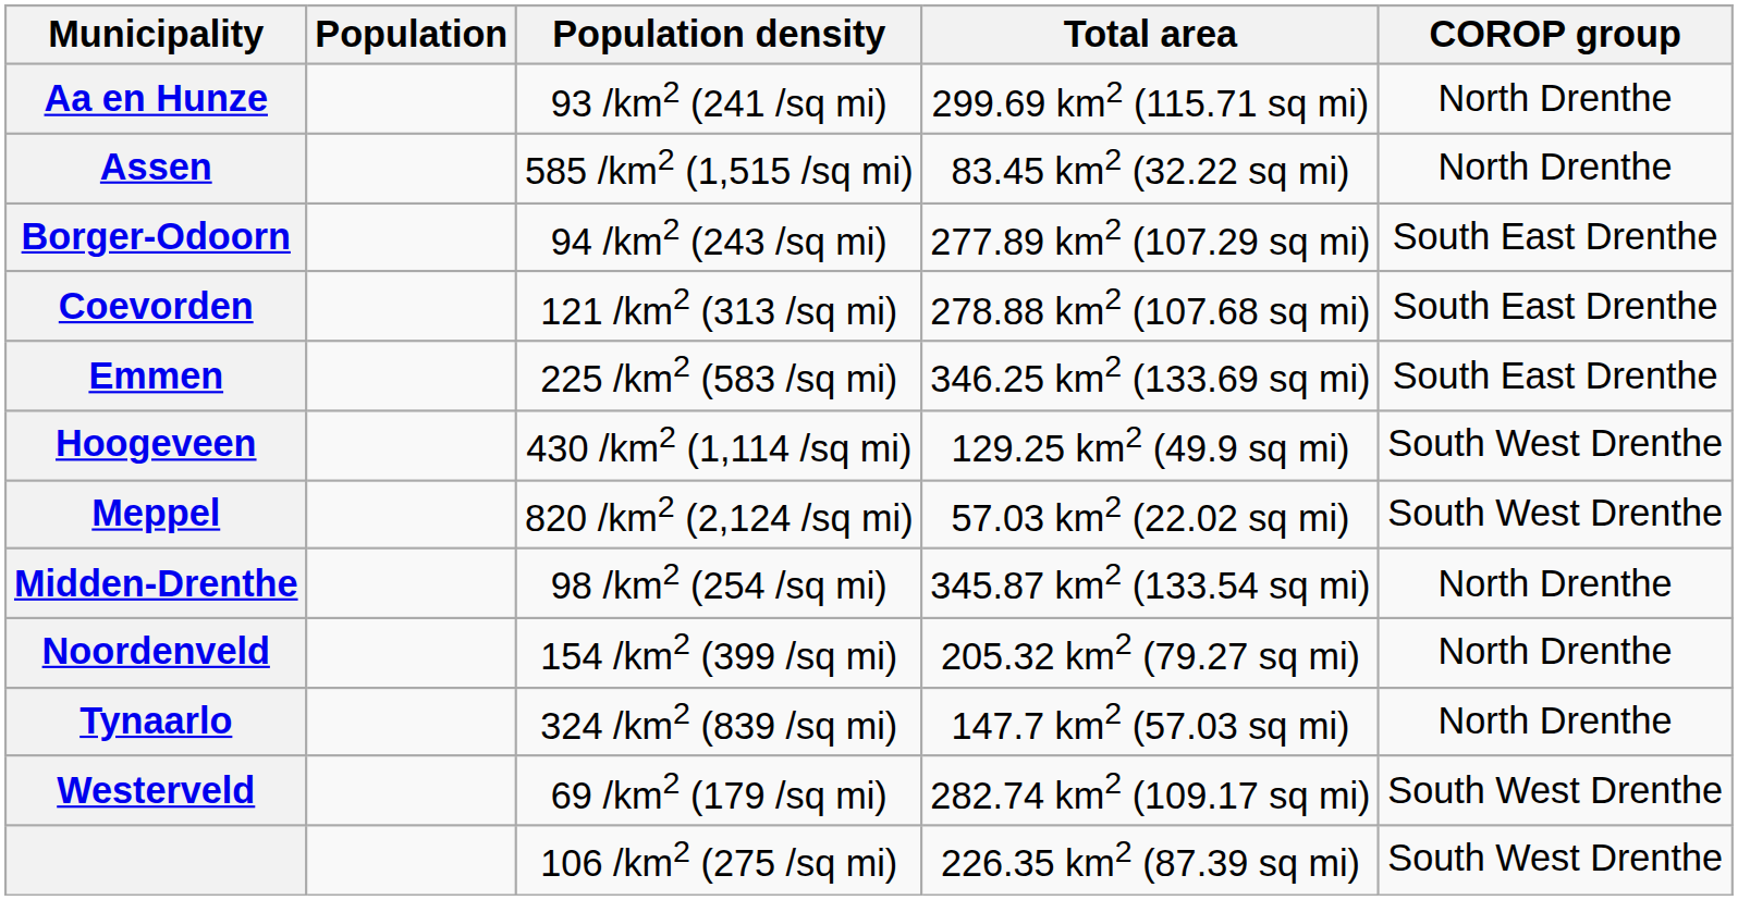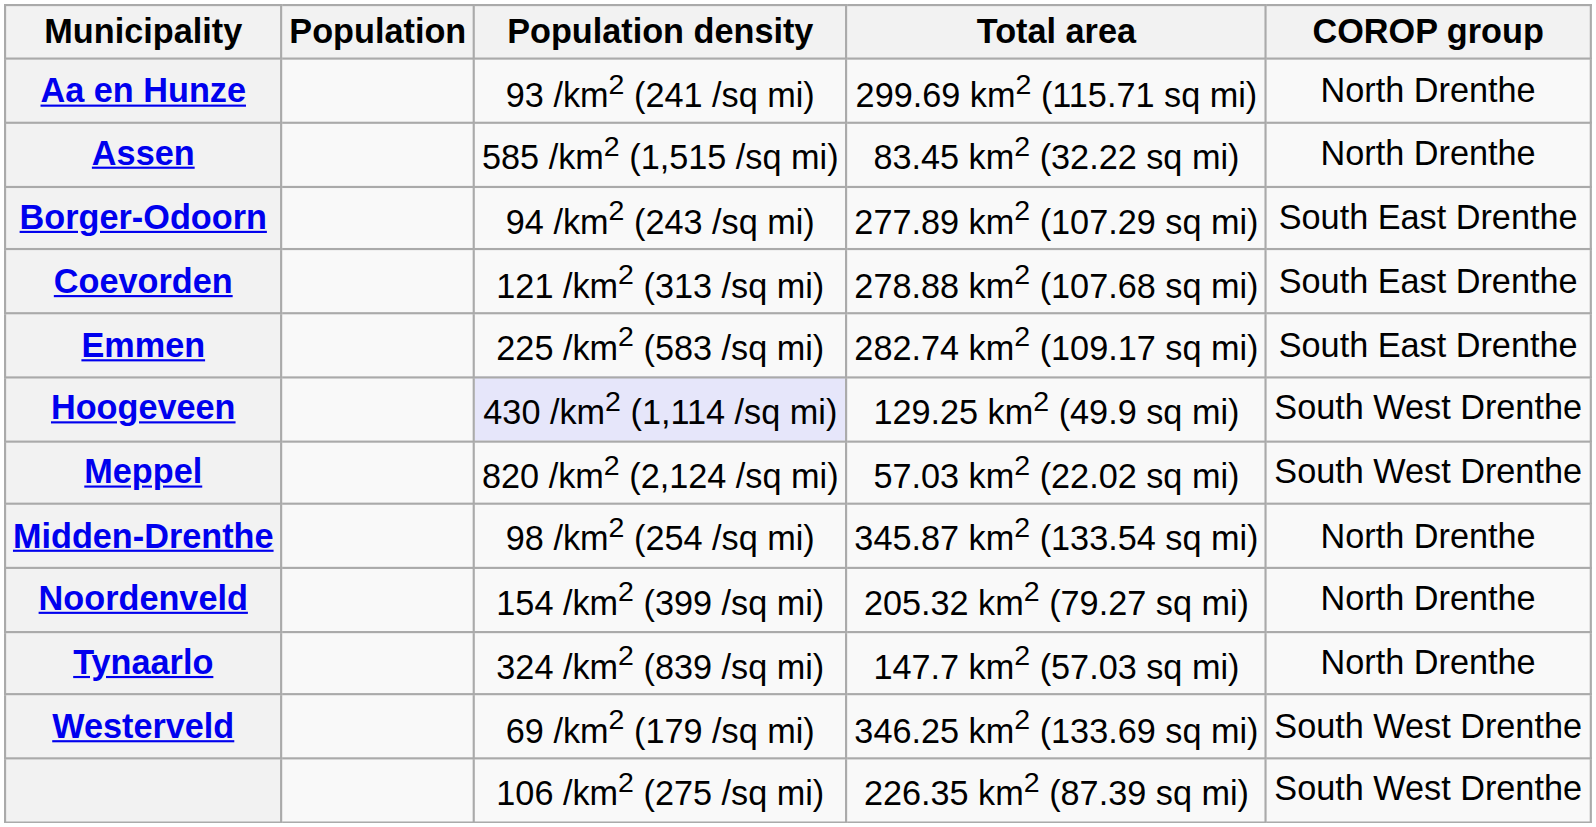 <table class="wikitable plainrowheaders sortable" style="text-align: center;">
 <tr>
 <th scope="col">Municipality</th>
 <th scope="col">Population</th>
 <th scope="col">Population density</th>
 <th scope="col">Total area</th>
 <th scope="col">COROP group</th>
 </tr>
 <tr>
 <th scope="row"><a href='#'>Aa en Hunze</a></th>
 <td></td>
 <td>93 /km<sup>2</sup> (241 /sq mi)</td>
 <td>299.69 km<sup>2</sup> (115.71 sq mi)</td>
 <td>North Drenthe</td>
 </tr>
 <tr>
 <th scope="row"><a href='#'>Assen</a></th>
 <td></td>
 <td>585 /km<sup>2</sup> (1,515 /sq mi)</td>
 <td>83.45 km<sup>2</sup> (32.22 sq mi)</td>
 <td>North Drenthe</td>
 </tr>
 <tr>
 <th scope="row"><a href='#'>Borger-Odoorn</a></th>
 <td></td>
 <td>94 /km<sup>2</sup> (243 /sq mi)</td>
 <td>277.89 km<sup>2</sup> (107.29 sq mi)</td>
 <td>South East Drenthe</td>
 </tr>
 <tr>
 <th scope="row"><a href='#'>Coevorden</a></th>
 <td></td>
 <td>121 /km<sup>2</sup> (313 /sq mi)</td>
 <td>278.88 km<sup>2</sup> (107.68 sq mi)</td>
 <td>South East Drenthe</td>
 </tr>
 <tr>
 <th scope="row"><a href='#'>Emmen</a></th>
 <td></td>
 <td>225 /km<sup>2</sup> (583 /sq mi)</td>
-<td>346.25 km<sup>2</sup> (133.69 sq mi)</td>
+<td>282.74 km<sup>2</sup> (109.17 sq mi)</td>
 <td>South East Drenthe</td>
 </tr>
 <tr>
 <th scope="row"><a href='#'>Hoogeveen</a></th>
 <td></td>
-<td>430 /km<sup>2</sup> (1,114 /sq mi)</td>
+<td style="background: lavender;">430 /km<sup>2</sup> (1,114 /sq mi)</td>
 <td>129.25 km<sup>2</sup> (49.9 sq mi)</td>
 <td>South West Drenthe</td>
 </tr>
 <tr>
 <th scope="row"><a href='#'>Meppel</a></th>
 <td></td>
 <td>820 /km<sup>2</sup> (2,124 /sq mi)</td>
 <td>57.03 km<sup>2</sup> (22.02 sq mi)</td>
 <td>South West Drenthe</td>
 </tr>
 <tr>
 <th scope="row"><a href='#'>Midden-Drenthe</a></th>
 <td></td>
 <td>98 /km<sup>2</sup> (254 /sq mi)</td>
 <td>345.87 km<sup>2</sup> (133.54 sq mi)</td>
 <td>North Drenthe</td>
 </tr>
 <tr>
 <th scope="row"><a href='#'>Noordenveld</a></th>
 <td></td>
 <td>154 /km<sup>2</sup> (399 /sq mi)</td>
 <td>205.32 km<sup>2</sup> (79.27 sq mi)</td>
 <td>North Drenthe</td>
 </tr>
 <tr>
 <th scope="row"><a href='#'>Tynaarlo</a></th>
 <td></td>
 <td>324 /km<sup>2</sup> (839 /sq mi)</td>
 <td>147.7 km<sup>2</sup> (57.03 sq mi)</td>
 <td>North Drenthe</td>
 </tr>
 <tr>
 <th scope="row"><a href='#'>Westerveld</a></th>
 <td></td>
 <td>69 /km<sup>2</sup> (179 /sq mi)</td>
-<td>282.74 km<sup>2</sup> (109.17 sq mi)</td>
+<td>346.25 km<sup>2</sup> (133.69 sq mi)</td>
 <td>South West Drenthe</td>
 </tr>
 <tr>
 <th scope="row"></th>
 <td></td>
 <td>106 /km<sup>2</sup> (275 /sq mi)</td>
 <td>226.35 km<sup>2</sup> (87.39 sq mi)</td>
 <td>South West Drenthe</td>
 </tr>
 </table>
